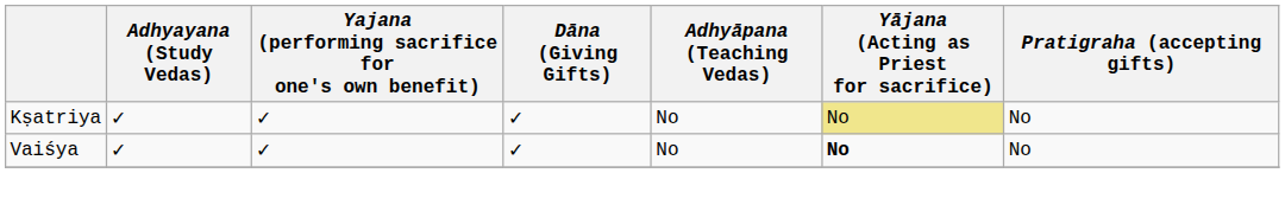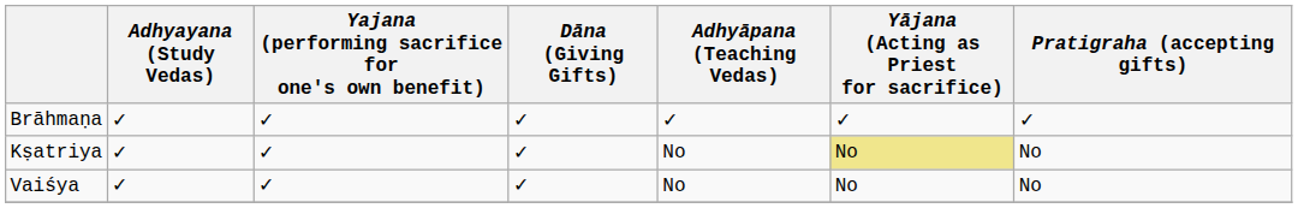 <table class="wikitable">
 <tr>
 <th></th>
 <th><em>Adhyayana</em><br>(Study Vedas)</th>
 <th><em>Yajana</em><br>(performing sacrifice for<br> one's own benefit)</th>
 <th><em>Dāna</em><br>(Giving Gifts)</th>
 <th><em>Adhyāpana</em><br>(Teaching Vedas)</th>
 <th><em>Yājana</em><br>(Acting as Priest<br>for sacrifice)</th>
 <th><em>Pratigraha</em> (accepting gifts)</th>
+</tr>
+<tr>
+<td>Brāhmaṇa</td>
+<td>✓</td>
+<td>✓</td>
+<td>✓</td>
+<td>✓</td>
+<td>✓</td>
+<td>✓</td>
 </tr>
 <tr>
 <td>Kṣatriya</td>
 <td>✓</td>
 <td>✓</td>
 <td>✓</td>
 <td>No</td>
 <td style="background: khaki;">No</td>
 <td>No</td>
 </tr>
 <tr>
 <td>Vaiśya</td>
 <td>✓</td>
 <td>✓</td>
 <td>✓</td>
 <td>No</td>
-<td><strong>No</strong></td>
+<td>No</td>
 <td>No</td>
 </tr>
 <tr>
 </tr>
 <tr>
 </tr>
 </table>
